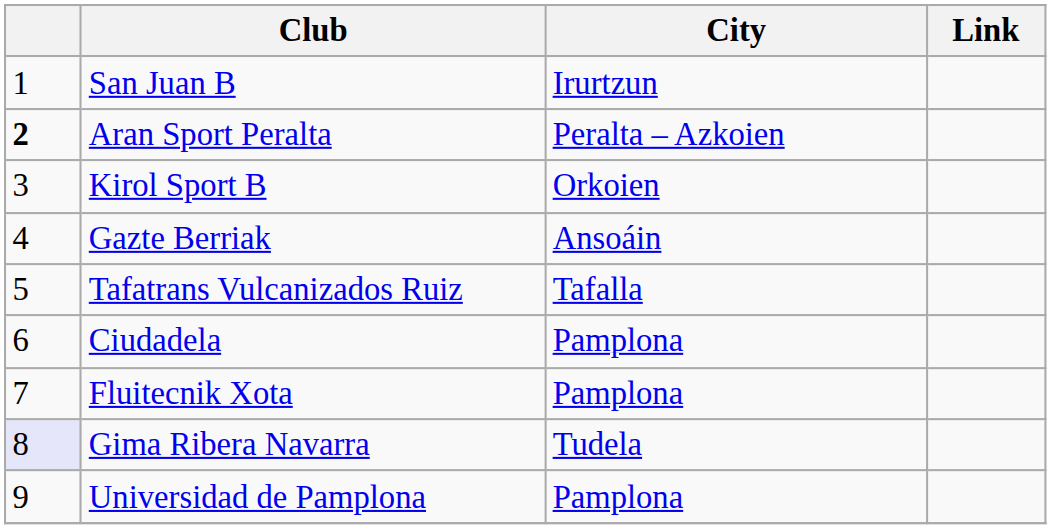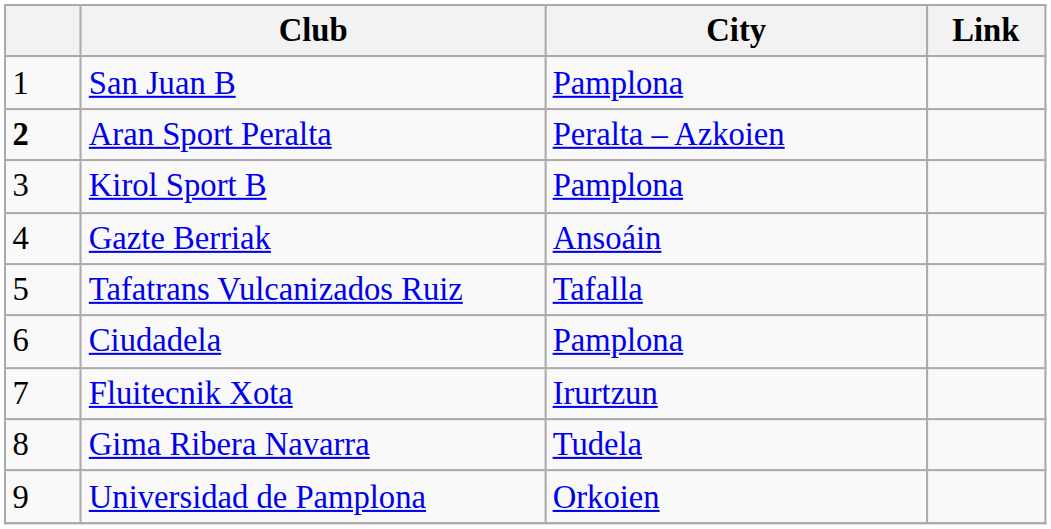 <table class="wikitable sortable">
 <tr>
 <th width=30></th>
 <th width=220>Club</th>
 <th width=180>City</th>
 <th width=50>Link</th>
 </tr>
 <tr>
 <td>1</td>
 <td><a href='#'>San Juan B</a></td>
-<td><a href='#'>Irurtzun</a></td>
+<td><a href='#'>Pamplona</a></td>
 <td></td>
 </tr>
 <tr>
 <td><strong>2</strong></td>
 <td><a href='#'>Aran Sport Peralta</a></td>
 <td><a href='#'>Peralta – Azkoien</a></td>
 <td></td>
 </tr>
 <tr>
 <td>3</td>
 <td><a href='#'>Kirol Sport B</a></td>
-<td><a href='#'>Orkoien</a></td>
+<td><a href='#'>Pamplona</a></td>
 <td></td>
 </tr>
 <tr>
 <td>4</td>
 <td><a href='#'>Gazte Berriak</a></td>
 <td><a href='#'>Ansoáin</a></td>
 <td></td>
 </tr>
 <tr>
 <td>5</td>
 <td><a href='#'>Tafatrans Vulcanizados Ruiz</a></td>
 <td><a href='#'>Tafalla</a></td>
 <td></td>
 </tr>
 <tr>
 <td>6</td>
 <td><a href='#'>Ciudadela</a></td>
 <td><a href='#'>Pamplona</a></td>
 <td></td>
 </tr>
 <tr>
 <td>7</td>
 <td><a href='#'>Fluitecnik Xota</a></td>
-<td><a href='#'>Pamplona</a></td>
+<td><a href='#'>Irurtzun</a></td>
 <td></td>
 </tr>
 <tr>
-<td style="background: lavender;">8</td>
+<td>8</td>
 <td><a href='#'>Gima Ribera Navarra</a></td>
 <td><a href='#'>Tudela</a></td>
 <td></td>
 </tr>
 <tr>
 <td>9</td>
 <td><a href='#'>Universidad de Pamplona</a></td>
-<td><a href='#'>Pamplona</a></td>
+<td><a href='#'>Orkoien</a></td>
 <td></td>
 </tr>
 <tr>
 </tr>
 </table>
